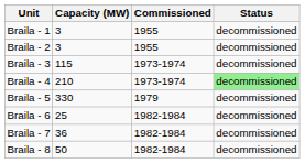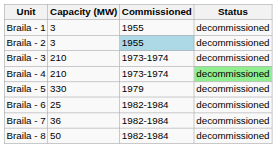 <table class="wikitable">
 <tr>
 <th>Unit</th>
 <th>Capacity (MW)</th>
 <th>Commissioned</th>
 <th>Status</th>
 </tr>
 <tr>
 <td>Braila - 1</td>
 <td>3</td>
 <td>1955</td>
 <td>decommissioned</td>
 </tr>
 <tr>
 <td>Braila - 2</td>
 <td>3</td>
-<td>1955</td>
+<td style="background: lightblue;">1955</td>
 <td>decommissioned</td>
 </tr>
 <tr>
 <td>Braila - 3</td>
-<td>115</td>
+<td>210</td>
 <td>1973-1974</td>
 <td>decommissioned</td>
 </tr>
 <tr>
 <td>Braila - 4</td>
 <td>210</td>
 <td>1973-1974</td>
 <td style="background: lightgreen;">decommissioned</td>
 </tr>
 <tr>
 <td>Braila - 5</td>
 <td>330</td>
 <td>1979</td>
 <td>decommissioned</td>
 </tr>
 <tr>
 <td>Braila - 6</td>
 <td>25</td>
 <td>1982-1984</td>
 <td>decommissioned</td>
 </tr>
 <tr>
 <td>Braila - 7</td>
 <td>36</td>
 <td>1982-1984</td>
 <td>decommissioned</td>
 </tr>
 <tr>
 <td>Braila - 8</td>
 <td>50</td>
 <td>1982-1984</td>
 <td>decommissioned</td>
 </tr>
 </table>
